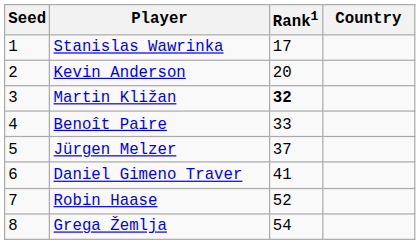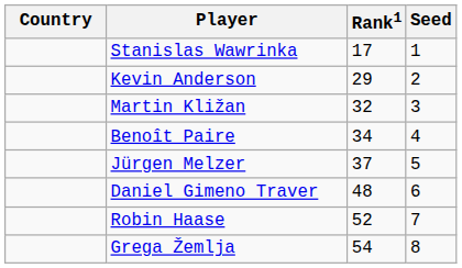 <table class="sortable wikitable">
 <tr>
-<th>Seed</th>
+<th width="70">Country</th>
 <th width="175">Player</th>
 <th>Rank<sup>1</sup></th>
-<th width="70">Country</th>
+<th>Seed</th>
 </tr>
 <tr>
-<td>1</td>
+<td></td>
 <td><a href='#'>Stanislas Wawrinka</a></td>
 <td>17</td>
-<td></td>
+<td>1</td>
 </tr>
 <tr>
+<td></td>
+<td><a href='#'>Kevin Anderson</a></td>
+<td>29</td>
 <td>2</td>
-<td><a href='#'>Kevin Anderson</a></td>
-<td>20</td>
-<td></td>
 </tr>
 <tr>
+<td></td>
+<td><a href='#'>Martin Kližan</a></td>
+<td>32</td>
 <td>3</td>
-<td><a href='#'>Martin Kližan</a></td>
-<td><strong>32</strong></td>
-<td></td>
 </tr>
 <tr>
+<td></td>
+<td><a href='#'>Benoît Paire</a></td>
+<td>34</td>
 <td>4</td>
-<td><a href='#'>Benoît Paire</a></td>
-<td>33</td>
-<td></td>
 </tr>
 <tr>
-<td>5</td>
+<td></td>
 <td><a href='#'>Jürgen Melzer</a></td>
 <td>37</td>
-<td></td>
+<td>5</td>
 </tr>
 <tr>
+<td></td>
+<td><a href='#'>Daniel Gimeno Traver</a></td>
+<td>48</td>
 <td>6</td>
-<td><a href='#'>Daniel Gimeno Traver</a></td>
-<td>41</td>
-<td></td>
 </tr>
 <tr>
-<td>7</td>
+<td></td>
 <td><a href='#'>Robin Haase</a></td>
 <td>52</td>
-<td></td>
+<td>7</td>
 </tr>
 <tr>
-<td>8</td>
+<td></td>
 <td><a href='#'>Grega Žemlja</a></td>
 <td>54</td>
-<td></td>
+<td>8</td>
 </tr>
 </table>
